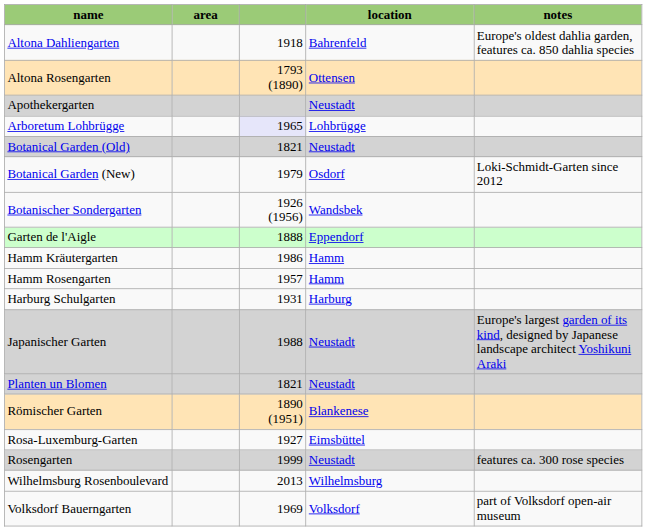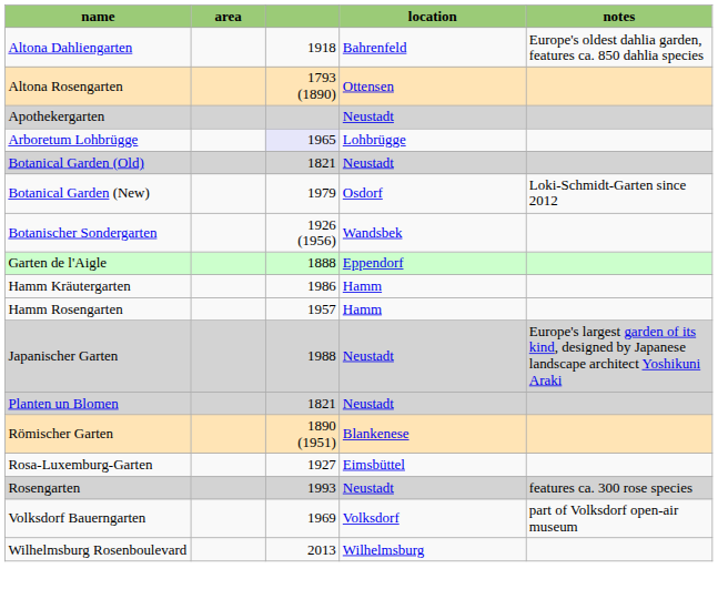 <table class="wikitable sortable">
 <tr>
 <th style="width:200px; background-color:#9BCB77">name</th>
 <th style="width:75px;  background-color:#9BCB77">area</th>
 <th style="width:75px;  background-color:#9BCB77"></th>
 <th style="width:200px; background-color:#9BCB77">location</th>
 <th style="width:200px; background:#9BCB77">notes</th>
 </tr>
 <tr>
 <td><a href='#'>Altona Dahliengarten</a></td>
 <td style="text-align: right"></td>
 <td style="text-align: right">1918</td>
 <td><a href='#'>Bahrenfeld</a></td>
 <td>Europe's oldest dahlia garden, features ca. 850 dahlia species</td>
 </tr>
 <tr style="background:#FFE4B5">
 <td>Altona Rosengarten</td>
 <td style="text-align: right"></td>
 <td style="text-align: right">1793 (1890)</td>
 <td><a href='#'>Ottensen</a></td>
 <td></td>
 </tr>
 <tr style="background:#D3D3D3">
 <td>Apothekergarten</td>
 <td style="text-align: right"></td>
 <td style="text-align: right"></td>
 <td><a href='#'>Neustadt</a></td>
 <td></td>
 </tr>
 <tr>
 <td><a href='#'>Arboretum Lohbrügge</a></td>
 <td style="text-align: right"></td>
 <td style="background: lavender; text-align: right">1965</td>
 <td><a href='#'>Lohbrügge</a></td>
 <td></td>
 </tr>
 <tr style="background:#D3D3D3">
 <td><a href='#'>Botanical Garden (Old)</a></td>
 <td style="text-align: right"></td>
 <td style="text-align: right">1821</td>
 <td><a href='#'>Neustadt</a></td>
 <td></td>
 </tr>
 <tr>
 <td><a href='#'>Botanical Garden</a> (New)</td>
 <td style="text-align: right"></td>
 <td style="text-align: right">1979</td>
 <td><a href='#'>Osdorf</a></td>
 <td>Loki-Schmidt-Garten since 2012</td>
 </tr>
 <tr>
 <td><a href='#'>Botanischer Sondergarten</a></td>
 <td style="text-align: right"></td>
 <td style="text-align: right">1926 (1956)</td>
 <td><a href='#'>Wandsbek</a></td>
 <td></td>
 </tr>
 <tr style="background:#CCFFCC">
 <td>Garten de l'Aigle</td>
 <td style="text-align: right"></td>
 <td style="text-align: right">1888</td>
 <td><a href='#'>Eppendorf</a></td>
 <td></td>
 </tr>
 <tr>
 <td>Hamm Kräutergarten</td>
 <td style="text-align: right"></td>
 <td style="text-align: right">1986</td>
 <td><a href='#'>Hamm</a></td>
 <td></td>
 </tr>
 <tr>
 <td>Hamm Rosengarten</td>
 <td style="text-align: right"></td>
 <td style="text-align: right">1957</td>
 <td><a href='#'>Hamm</a></td>
 <td></td>
 </tr>
-<tr>
-<td>Harburg Schulgarten</td>
-<td style="text-align: right"></td>
-<td style="text-align: right">1931</td>
-<td><a href='#'>Harburg</a></td>
-<td></td>
-</tr>
 <tr style="background:#D3D3D3">
 <td>Japanischer Garten</td>
 <td style="text-align: right"></td>
 <td style="text-align: right">1988</td>
 <td><a href='#'>Neustadt</a></td>
 <td>Europe's largest <a href='#'>garden of its kind</a>, designed by Japanese landscape architect <a href='#'>Yoshikuni Araki</a> </td>
 </tr>
 <tr style="background:#D3D3D3">
 <td><a href='#'>Planten un Blomen</a></td>
 <td style="text-align: right"></td>
 <td style="text-align: right">1821</td>
 <td><a href='#'>Neustadt</a></td>
 <td></td>
 </tr>
 <tr style="background:#FFE4B5">
 <td>Römischer Garten</td>
 <td style="text-align: right"></td>
 <td style="text-align: right">1890 (1951)</td>
 <td><a href='#'>Blankenese</a></td>
 <td></td>
 </tr>
 <tr>
 <td>Rosa-Luxemburg-Garten</td>
 <td style="text-align: right"></td>
 <td style="text-align: right">1927</td>
 <td><a href='#'>Eimsbüttel</a></td>
 <td></td>
 </tr>
 <tr style="background:#D3D3D3">
 <td>Rosengarten</td>
 <td style="text-align: right"></td>
-<td style="text-align: right">1999</td>
+<td style="text-align: right">1993</td>
 <td><a href='#'>Neustadt</a></td>
 <td>features ca. 300 rose species</td>
+</tr>
+<tr>
+<td>Volksdorf Bauerngarten</td>
+<td style="text-align: right"></td>
+<td style="text-align: right">1969</td>
+<td><a href='#'>Volksdorf</a></td>
+<td>part of Volksdorf open-air museum</td>
 </tr>
 <tr>
 <td>Wilhelmsburg Rosenboulevard</td>
 <td style="text-align: right"></td>
 <td style="text-align: right">2013</td>
 <td><a href='#'>Wilhelmsburg</a></td>
 <td></td>
 </tr>
-<tr>
-<td>Volksdorf Bauerngarten</td>
-<td style="text-align: right"></td>
-<td style="text-align: right">1969</td>
-<td><a href='#'>Volksdorf</a></td>
-<td>part of Volksdorf open-air museum</td>
-</tr>
 </table>
